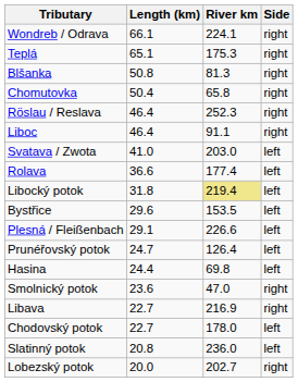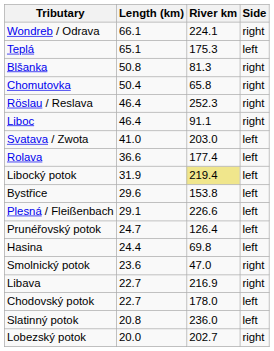 <table class="wikitable">
 <tr>
 <th>Tributary</th>
 <th>Length (km)</th>
 <th>River km</th>
 <th>Side</th>
 </tr>
 <tr>
 <td><a href='#'>Wondreb</a> / Odrava</td>
 <td>66.1</td>
 <td>224.1</td>
 <td>right</td>
 </tr>
 <tr>
 <td><a href='#'>Teplá</a></td>
 <td>65.1</td>
 <td>175.3</td>
-<td>right</td>
+<td>left</td>
 </tr>
 <tr>
 <td><a href='#'>Blšanka</a></td>
 <td>50.8</td>
 <td>81.3</td>
 <td>right</td>
 </tr>
 <tr>
 <td><a href='#'>Chomutovka</a></td>
 <td>50.4</td>
 <td>65.8</td>
 <td>right</td>
 </tr>
 <tr>
 <td><a href='#'>Röslau</a> / Reslava</td>
 <td>46.4</td>
 <td>252.3</td>
 <td>right</td>
 </tr>
 <tr>
 <td><a href='#'>Liboc</a></td>
 <td>46.4</td>
 <td>91.1</td>
 <td>right</td>
 </tr>
 <tr>
 <td><a href='#'>Svatava</a> / Zwota</td>
 <td>41.0</td>
 <td>203.0</td>
 <td>left</td>
 </tr>
 <tr>
 <td><a href='#'>Rolava</a></td>
 <td>36.6</td>
 <td>177.4</td>
 <td>left</td>
 </tr>
 <tr>
 <td>Libocký potok</td>
-<td>31.8</td>
+<td>31.9</td>
 <td style="background: khaki;">219.4</td>
 <td>left</td>
 </tr>
 <tr>
 <td>Bystřice</td>
 <td>29.6</td>
-<td>153.5</td>
+<td>153.8</td>
 <td>left</td>
 </tr>
 <tr>
 <td><a href='#'>Plesná</a> / Fleißenbach</td>
 <td>29.1</td>
 <td>226.6</td>
 <td>left</td>
 </tr>
 <tr>
 <td>Prunéřovský potok</td>
 <td>24.7</td>
 <td>126.4</td>
 <td>left</td>
 </tr>
 <tr>
 <td>Hasina</td>
 <td>24.4</td>
 <td>69.8</td>
 <td>left</td>
 </tr>
 <tr>
 <td>Smolnický potok</td>
 <td>23.6</td>
 <td>47.0</td>
 <td>right</td>
 </tr>
 <tr>
 <td>Libava</td>
 <td>22.7</td>
 <td>216.9</td>
 <td>right</td>
 </tr>
 <tr>
 <td>Chodovský potok</td>
 <td>22.7</td>
 <td>178.0</td>
 <td>left</td>
 </tr>
 <tr>
 <td>Slatinný potok</td>
 <td>20.8</td>
 <td>236.0</td>
 <td>left</td>
 </tr>
 <tr>
 <td>Lobezský potok</td>
 <td>20.0</td>
 <td>202.7</td>
 <td>right</td>
 </tr>
 </table>
